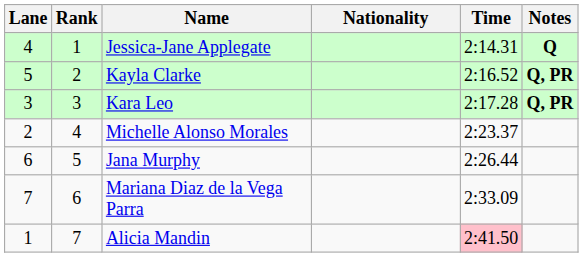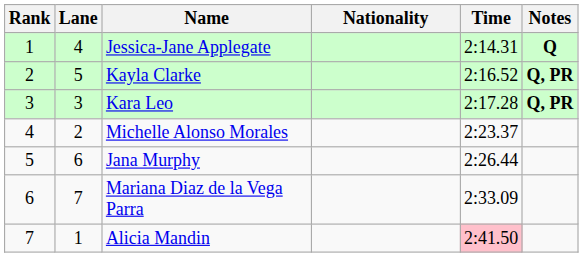 <table class="wikitable sortable" style="text-align:center">
 <tr>
+<th>Rank</th>
 <th>Lane</th>
-<th>Rank</th>
 <th style="width:180px">Name</th>
 <th style="width:125px">Nationality</th>
 <th>Time</th>
 <th>Notes</th>
 </tr>
 <tr style="background:#cfc;">
+<td>1</td>
 <td>4</td>
-<td>1</td>
 <td style="text-align:left;"><a href='#'>Jessica-Jane Applegate</a></td>
 <td style="text-align:left;"></td>
 <td>2:14.31</td>
 <td><strong>Q</strong></td>
 </tr>
 <tr style="background:#cfc;">
+<td>2</td>
 <td>5</td>
-<td>2</td>
 <td style="text-align:left;"><a href='#'>Kayla Clarke</a></td>
 <td style="text-align:left;"></td>
 <td>2:16.52</td>
 <td><strong>Q, PR</strong></td>
 </tr>
 <tr style="background:#cfc;">
 <td>3</td>
 <td>3</td>
 <td style="text-align:left;"><a href='#'>Kara Leo</a></td>
 <td style="text-align:left;"></td>
 <td>2:17.28</td>
 <td><strong>Q, PR</strong></td>
 </tr>
 <tr>
+<td>4</td>
 <td>2</td>
-<td>4</td>
 <td style="text-align:left;"><a href='#'>Michelle Alonso Morales</a></td>
 <td style="text-align:left;"></td>
 <td>2:23.37</td>
 <td></td>
 </tr>
 <tr>
+<td>5</td>
 <td>6</td>
-<td>5</td>
 <td style="text-align:left;"><a href='#'>Jana Murphy</a></td>
 <td style="text-align:left;"></td>
 <td>2:26.44</td>
 <td></td>
 </tr>
 <tr>
+<td>6</td>
 <td>7</td>
-<td>6</td>
 <td style="text-align:left;"><a href='#'>Mariana Diaz de la Vega Parra</a></td>
 <td style="text-align:left;"></td>
 <td>2:33.09</td>
 <td></td>
 </tr>
 <tr>
+<td>7</td>
 <td>1</td>
-<td>7</td>
 <td style="text-align:left;"><a href='#'>Alicia Mandin</a></td>
 <td style="text-align:left;"></td>
 <td style="background: pink;">2:41.50</td>
 <td></td>
 </tr>
 </table>
